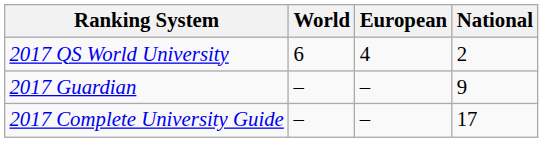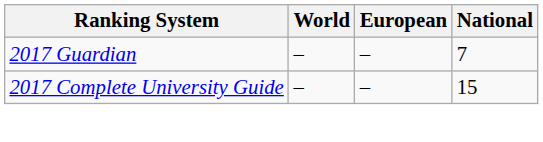 <table class="wikitable">
 <tr>
 <th>Ranking System</th>
 <th>World</th>
 <th>European</th>
 <th>National</th>
 </tr>
 <tr>
-<td><em><a href='#'>2017 QS World University</a></em></td>
-<td>6</td>
-<td>4</td>
-<td>2</td>
-</tr>
-<tr>
 <td><em><a href='#'>2017 Guardian</a></em></td>
 <td>–</td>
 <td>–</td>
-<td>9</td>
+<td>7</td>
 </tr>
 <tr>
 <td><em><a href='#'>2017 Complete University Guide</a></em></td>
 <td>–</td>
 <td>–</td>
-<td>17</td>
+<td>15</td>
 </tr>
 </table>
